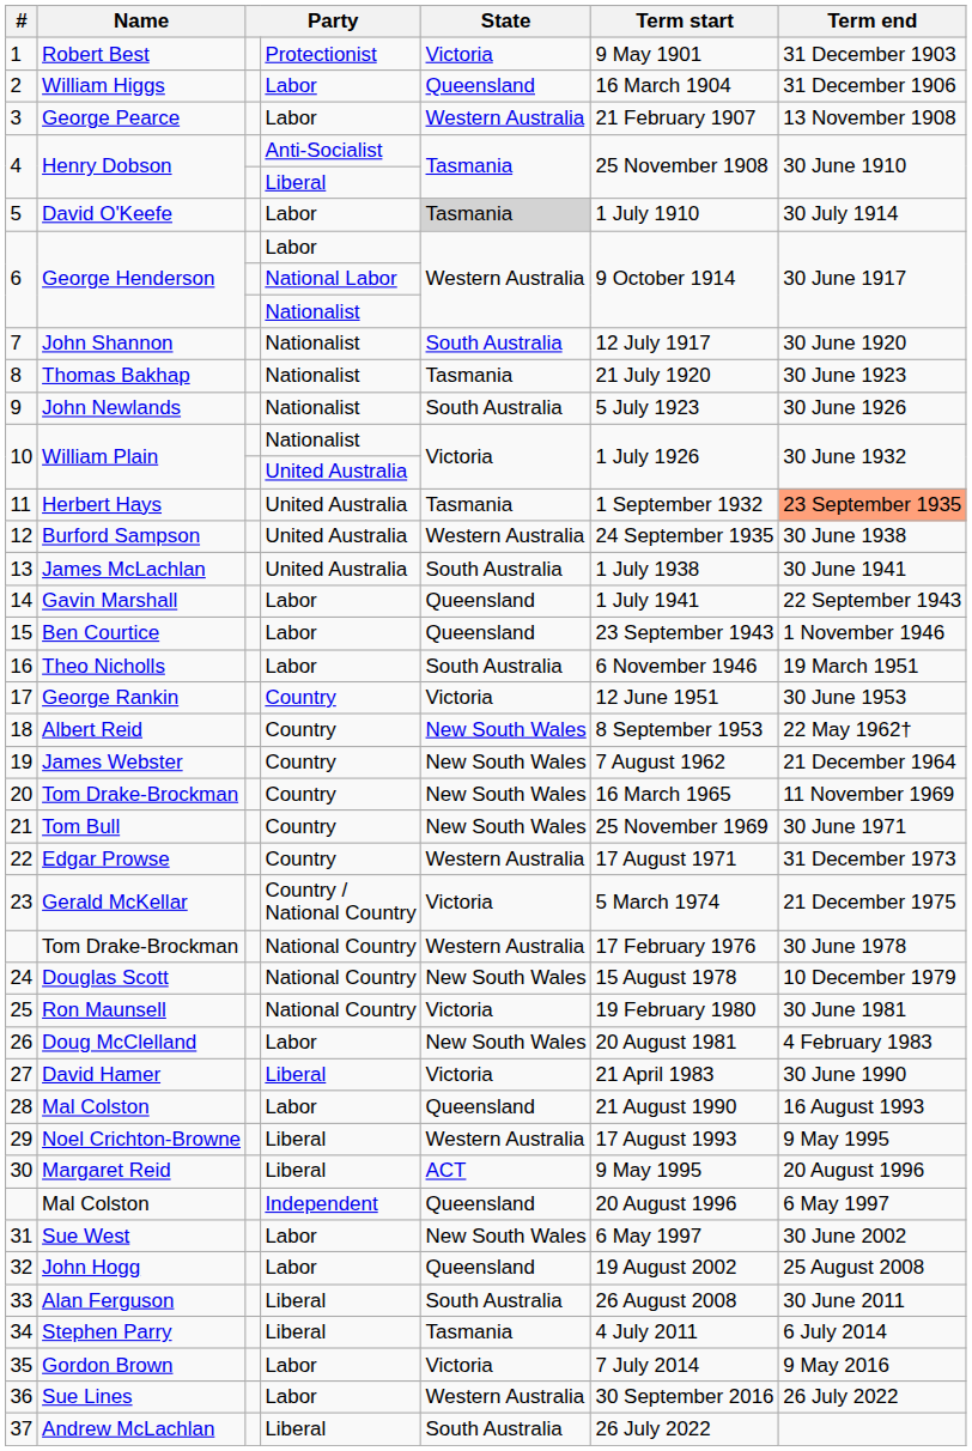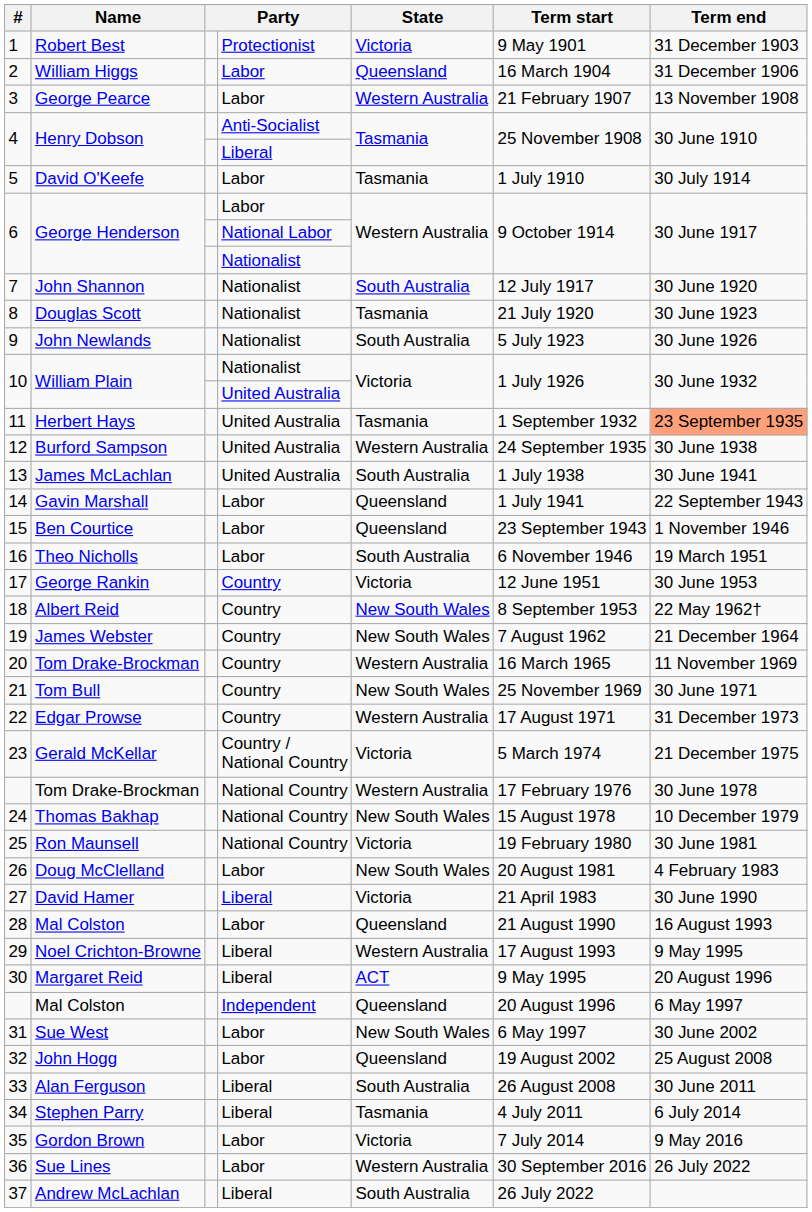 <table class="wikitable">
 <tr>
 <th>#</th>
 <th>Name</th>
 <th colspan=2>Party</th>
 <th>State</th>
 <th>Term start</th>
 <th>Term end</th>
 </tr>
 <tr>
 <td>1</td>
 <td><a href='#'>Robert Best</a></td>
 <td> </td>
 <td><a href='#'>Protectionist</a></td>
 <td><a href='#'>Victoria</a></td>
 <td>9 May 1901</td>
 <td>31 December 1903</td>
 </tr>
 <tr>
 <td>2</td>
 <td><a href='#'>William Higgs</a></td>
 <td> </td>
 <td><a href='#'>Labor</a></td>
 <td><a href='#'>Queensland</a></td>
 <td>16 March 1904</td>
 <td>31 December 1906</td>
 </tr>
 <tr>
 <td>3</td>
 <td><a href='#'>George Pearce</a></td>
 <td> </td>
 <td>Labor</td>
 <td><a href='#'>Western Australia</a></td>
 <td>21 February 1907</td>
 <td>13 November 1908</td>
 </tr>
 <tr>
 <td rowspan=2>4</td>
 <td rowspan=2><a href='#'>Henry Dobson</a></td>
 <td> </td>
 <td><a href='#'>Anti-Socialist</a></td>
 <td rowspan=2><a href='#'>Tasmania</a></td>
 <td rowspan=2>25 November 1908</td>
 <td rowspan=2>30 June 1910</td>
 </tr>
 <tr>
 <td> </td>
 <td><a href='#'>Liberal</a></td>
 </tr>
 <tr>
 <td>5</td>
 <td><a href='#'>David O'Keefe</a></td>
 <td> </td>
 <td>Labor</td>
-<td style="background: lightgrey;">Tasmania</td>
+<td>Tasmania</td>
 <td>1 July 1910</td>
 <td>30 July 1914</td>
 </tr>
 <tr>
 <td rowspan=3>6</td>
 <td rowspan=3><a href='#'>George Henderson</a></td>
 <td> </td>
 <td>Labor</td>
 <td rowspan=3>Western Australia</td>
 <td rowspan=3>9 October 1914</td>
 <td rowspan=3>30 June 1917</td>
 </tr>
 <tr>
 <td> </td>
 <td><a href='#'>National Labor</a></td>
 </tr>
 <tr>
 <td> </td>
 <td><a href='#'>Nationalist</a></td>
 </tr>
 <tr>
 <td>7</td>
 <td><a href='#'>John Shannon</a></td>
 <td> </td>
 <td>Nationalist</td>
 <td><a href='#'>South Australia</a></td>
 <td>12 July 1917</td>
 <td>30 June 1920</td>
 </tr>
 <tr>
 <td>8</td>
-<td><a href='#'>Thomas Bakhap</a></td>
+<td><a href='#'>Douglas Scott</a></td>
 <td> </td>
 <td>Nationalist</td>
 <td>Tasmania</td>
 <td>21 July 1920</td>
 <td>30 June 1923</td>
 </tr>
 <tr>
 <td>9</td>
 <td><a href='#'>John Newlands</a></td>
 <td> </td>
 <td>Nationalist</td>
 <td>South Australia</td>
 <td>5 July 1923</td>
 <td>30 June 1926</td>
 </tr>
 <tr>
 <td rowspan=2>10</td>
 <td rowspan=2><a href='#'>William Plain</a></td>
 <td> </td>
 <td>Nationalist</td>
 <td rowspan=2>Victoria</td>
 <td rowspan=2>1 July 1926</td>
 <td rowspan=2>30 June 1932</td>
 </tr>
 <tr>
 <td> </td>
 <td><a href='#'>United Australia</a></td>
 </tr>
 <tr>
 <td>11</td>
 <td><a href='#'>Herbert Hays</a></td>
 <td> </td>
 <td>United Australia</td>
 <td>Tasmania</td>
 <td>1 September 1932</td>
 <td style="background: lightsalmon;">23 September 1935</td>
 </tr>
 <tr>
 <td>12</td>
 <td><a href='#'>Burford Sampson</a></td>
 <td> </td>
 <td>United Australia</td>
 <td>Western Australia</td>
 <td>24 September 1935</td>
 <td>30 June 1938</td>
 </tr>
 <tr>
 <td>13</td>
 <td><a href='#'>James McLachlan</a></td>
 <td> </td>
 <td>United Australia</td>
 <td>South Australia</td>
 <td>1 July 1938</td>
 <td>30 June 1941</td>
 </tr>
 <tr>
 <td>14</td>
 <td><a href='#'>Gavin Marshall</a></td>
 <td> </td>
 <td>Labor</td>
 <td>Queensland</td>
 <td>1 July 1941</td>
 <td>22 September 1943</td>
 </tr>
 <tr>
 <td>15</td>
 <td><a href='#'>Ben Courtice</a></td>
 <td> </td>
 <td>Labor</td>
 <td>Queensland</td>
 <td>23 September 1943</td>
 <td>1 November 1946</td>
 </tr>
 <tr>
 <td>16</td>
 <td><a href='#'>Theo Nicholls</a></td>
 <td> </td>
 <td>Labor</td>
 <td>South Australia</td>
 <td>6 November 1946</td>
 <td>19 March 1951</td>
 </tr>
 <tr>
 <td>17</td>
 <td><a href='#'>George Rankin</a></td>
 <td> </td>
 <td><a href='#'>Country</a></td>
 <td>Victoria</td>
 <td>12 June 1951</td>
 <td>30 June 1953</td>
 </tr>
 <tr>
 <td>18</td>
 <td><a href='#'>Albert Reid</a></td>
 <td> </td>
 <td>Country</td>
 <td><a href='#'>New South Wales</a></td>
 <td>8 September 1953</td>
 <td>22 May 1962†</td>
 </tr>
 <tr>
 <td>19</td>
 <td><a href='#'>James Webster</a></td>
 <td> </td>
 <td>Country</td>
 <td>New South Wales</td>
 <td>7 August 1962</td>
 <td>21 December 1964</td>
 </tr>
 <tr>
 <td>20</td>
 <td><a href='#'>Tom Drake-Brockman</a></td>
 <td> </td>
 <td>Country</td>
-<td>New South Wales</td>
+<td>Western Australia</td>
 <td>16 March 1965</td>
 <td>11 November 1969</td>
 </tr>
 <tr>
 <td>21</td>
 <td><a href='#'>Tom Bull</a></td>
 <td> </td>
 <td>Country</td>
 <td>New South Wales</td>
 <td>25 November 1969</td>
 <td>30 June 1971</td>
 </tr>
 <tr>
 <td>22</td>
 <td><a href='#'>Edgar Prowse</a></td>
 <td> </td>
 <td>Country</td>
 <td>Western Australia</td>
 <td>17 August 1971</td>
 <td>31 December 1973</td>
 </tr>
 <tr>
 <td>23</td>
 <td><a href='#'>Gerald McKellar</a></td>
 <td> </td>
 <td>Country /<br>National Country</td>
 <td>Victoria</td>
 <td>5 March 1974</td>
 <td>21 December 1975</td>
 </tr>
 <tr>
 <td></td>
 <td>Tom Drake-Brockman</td>
 <td> </td>
 <td>National Country</td>
 <td>Western Australia</td>
 <td>17 February 1976</td>
 <td>30 June 1978</td>
 </tr>
 <tr>
 <td>24</td>
-<td><a href='#'>Douglas Scott</a></td>
+<td><a href='#'>Thomas Bakhap</a></td>
 <td> </td>
 <td>National Country</td>
 <td>New South Wales</td>
 <td>15 August 1978</td>
 <td>10 December 1979</td>
 </tr>
 <tr>
 <td>25</td>
 <td><a href='#'>Ron Maunsell</a></td>
 <td> </td>
 <td>National Country</td>
 <td>Victoria</td>
 <td>19 February 1980</td>
 <td>30 June 1981</td>
 </tr>
 <tr>
 <td>26</td>
 <td><a href='#'>Doug McClelland</a></td>
 <td> </td>
 <td>Labor</td>
 <td>New South Wales</td>
 <td>20 August 1981</td>
 <td>4 February 1983</td>
 </tr>
 <tr>
 <td>27</td>
 <td><a href='#'>David Hamer</a></td>
 <td> </td>
 <td><a href='#'>Liberal</a></td>
 <td>Victoria</td>
 <td>21 April 1983</td>
 <td>30 June 1990</td>
 </tr>
 <tr>
 <td>28</td>
 <td><a href='#'>Mal Colston</a></td>
 <td> </td>
 <td>Labor</td>
 <td>Queensland</td>
 <td>21 August 1990</td>
 <td>16 August 1993</td>
 </tr>
 <tr>
 <td>29</td>
 <td><a href='#'>Noel Crichton-Browne</a></td>
 <td> </td>
 <td>Liberal</td>
 <td>Western Australia</td>
 <td>17 August 1993</td>
 <td>9 May 1995</td>
 </tr>
 <tr>
 <td>30</td>
 <td><a href='#'>Margaret Reid</a></td>
 <td> </td>
 <td>Liberal</td>
 <td><a href='#'>ACT</a></td>
 <td>9 May 1995</td>
 <td>20 August 1996</td>
 </tr>
 <tr>
 <td></td>
 <td>Mal Colston</td>
 <td> </td>
 <td><a href='#'>Independent</a></td>
 <td>Queensland</td>
 <td>20 August 1996</td>
 <td>6 May 1997</td>
 </tr>
 <tr>
 <td>31</td>
 <td><a href='#'>Sue West</a></td>
 <td> </td>
 <td>Labor</td>
 <td>New South Wales</td>
 <td>6 May 1997</td>
 <td>30 June 2002</td>
 </tr>
 <tr>
 <td>32</td>
 <td><a href='#'>John Hogg</a></td>
 <td> </td>
 <td>Labor</td>
 <td>Queensland</td>
 <td>19 August 2002</td>
 <td>25 August 2008</td>
 </tr>
 <tr>
 <td>33</td>
 <td><a href='#'>Alan Ferguson</a></td>
 <td> </td>
 <td>Liberal</td>
 <td>South Australia</td>
 <td>26 August 2008</td>
 <td>30 June 2011</td>
 </tr>
 <tr>
 <td>34</td>
 <td><a href='#'>Stephen Parry</a></td>
 <td> </td>
 <td>Liberal</td>
 <td>Tasmania</td>
 <td>4 July 2011</td>
 <td>6 July 2014</td>
 </tr>
 <tr>
 <td>35</td>
 <td><a href='#'>Gordon Brown</a></td>
 <td> </td>
 <td>Labor</td>
 <td>Victoria</td>
 <td>7 July 2014</td>
 <td>9 May 2016</td>
 </tr>
 <tr>
 <td>36</td>
 <td><a href='#'>Sue Lines</a></td>
 <td> </td>
 <td>Labor</td>
 <td>Western Australia</td>
 <td>30 September 2016</td>
 <td>26 July 2022</td>
 </tr>
 <tr>
 <td>37</td>
 <td><a href='#'>Andrew McLachlan</a></td>
 <td> </td>
 <td>Liberal</td>
 <td>South Australia</td>
 <td>26 July 2022</td>
 <td></td>
 </tr>
 </table>
